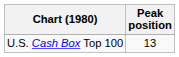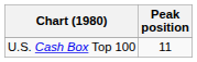 <table class="wikitable sortable">
 <tr>
 <th>Chart (1980)</th>
 <th>Peak<br>position</th>
 </tr>
 <tr>
 </tr>
 <tr>
 </tr>
 <tr>
 </tr>
 <tr>
 </tr>
 <tr>
 <td>U.S. <em><a href='#'>Cash Box</a></em> Top 100</td>
-<td style="text-align:center;">13</td>
+<td style="text-align:center;">11</td>
 </tr>
 </table>
